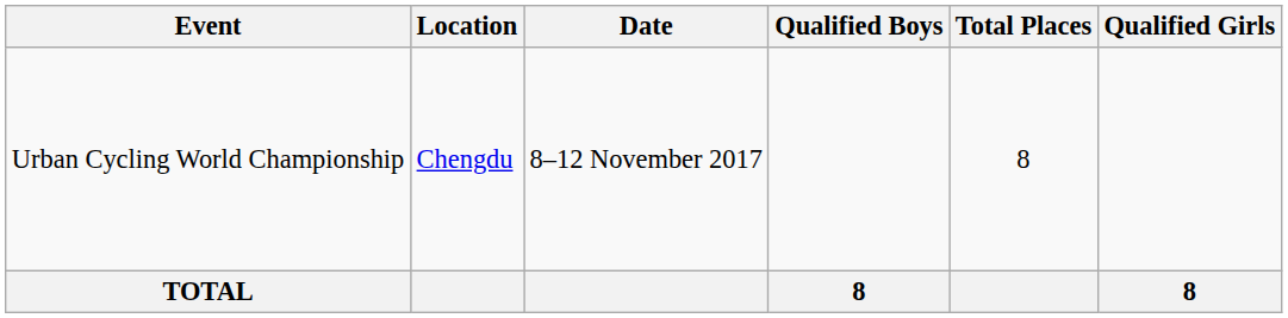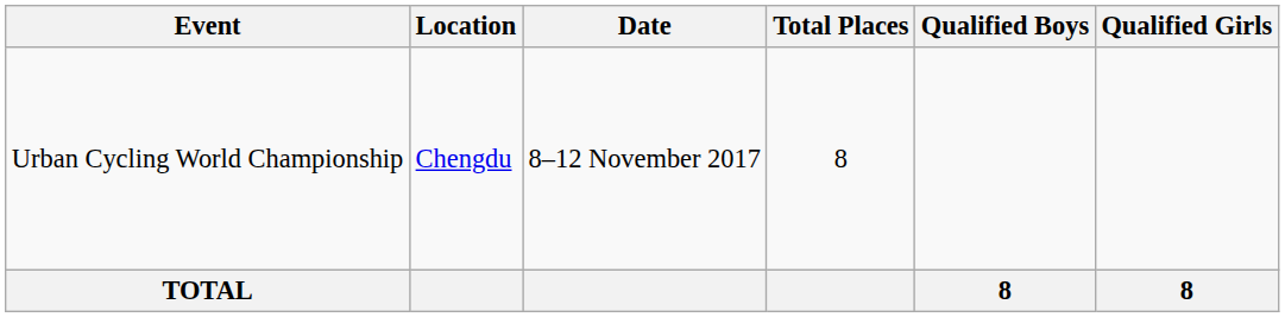 <table class="wikitable">
 <tr>
 <th>Event</th>
 <th>Location</th>
 <th>Date</th>
+<th>Total Places</th>
 <th>Qualified Boys</th>
-<th>Total Places</th>
 <th>Qualified Girls</th>
 </tr>
 <tr>
 <td>Urban Cycling World Championship</td>
 <td> <a href='#'>Chengdu</a></td>
 <td>8–12 November 2017</td>
+<td align="center">8</td>
 <td><br><br><br><br><br><br><br></td>
-<td align="center">8</td>
 <td><br><br><br><br><br><br><br></td>
 </tr>
 <tr>
 <th>TOTAL</th>
 <th></th>
 <th></th>
+<th></th>
 <th>8</th>
-<th></th>
 <th>8</th>
 </tr>
 </table>
